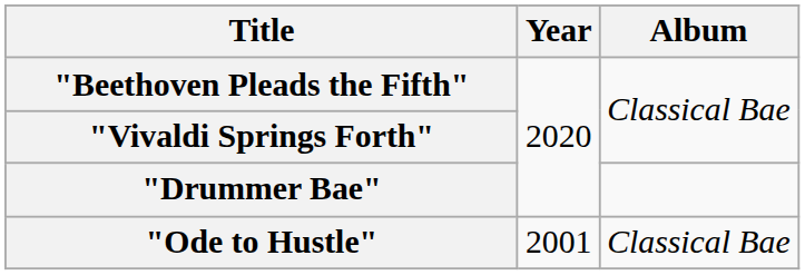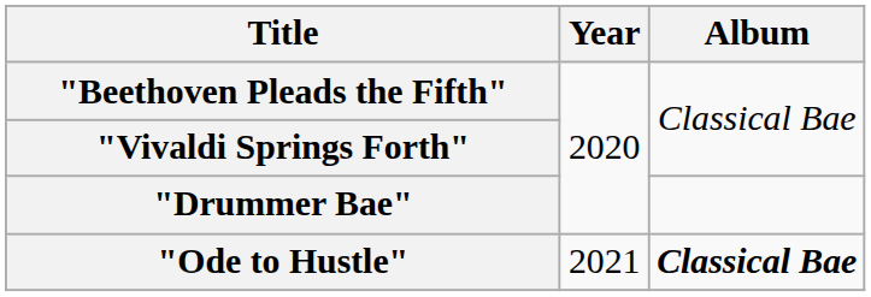 <table class="wikitable plainrowheaders" style="text-align:center;">
 <tr>
 <th scope="col" rowspan="1" style="width:15em;">Title</th>
 <th scope="col" rowspan="1">Year</th>
 <th scope="col" rowspan="1">Album</th>
 </tr>
 <tr>
 <th scope="row">"Beethoven Pleads the Fifth"</th>
 <td rowspan="3">2020</td>
 <td rowspan="2"><em>Classical Bae</em></td>
 </tr>
 <tr>
 <th scope="row">"Vivaldi Springs Forth"</th>
 </tr>
 <tr>
 <th scope="row">"Drummer Bae"</th>
 <td></td>
 </tr>
 <tr>
 <th scope="row">"Ode to Hustle"</th>
-<td>2001</td>
-<td><em>Classical Bae</em></td>
+<td>2021</td>
+<td><strong><em>Classical Bae</em></strong></td>
 </tr>
 </table>
